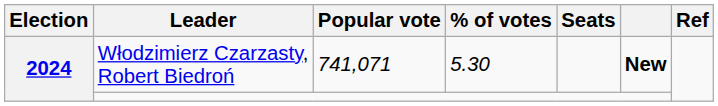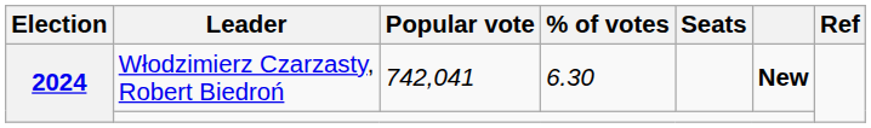 <table class="wikitable col3right col4right">
 <tr>
 <th>Election</th>
 <th>Leader</th>
 <th>Popular vote</th>
 <th>% of votes</th>
 <th>Seats</th>
 <th></th>
 <th>Ref</th>
 </tr>
 <tr>
 <th rowspan="2"><a href='#'>2024</a></th>
 <td><a href='#'>Włodzimierz Czarzasty</a>,<br><a href='#'>Robert Biedroń</a></td>
-<td><em>741,071<br></em></td>
-<td><em>5.30</em></td>
+<td><em>742,041<br></em></td>
+<td><em>6.30</em></td>
 <td></td>
 <td><strong>New</strong></td>
 <td rowspan="2"></td>
 </tr>
 <tr>
 <td colspan="5"></td>
 </tr>
 </table>
